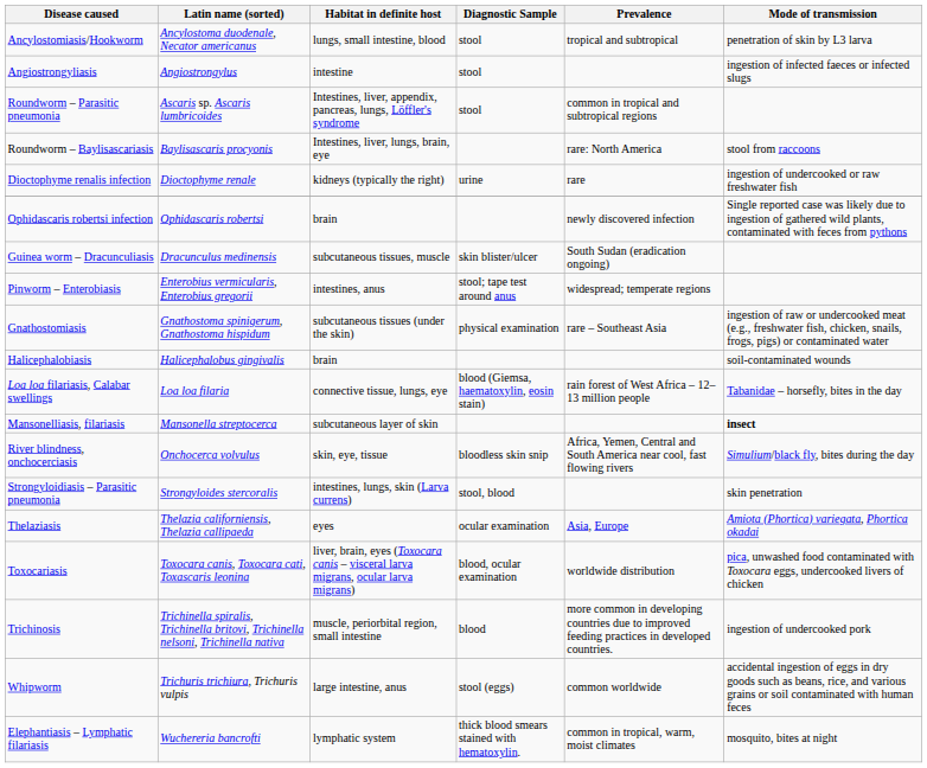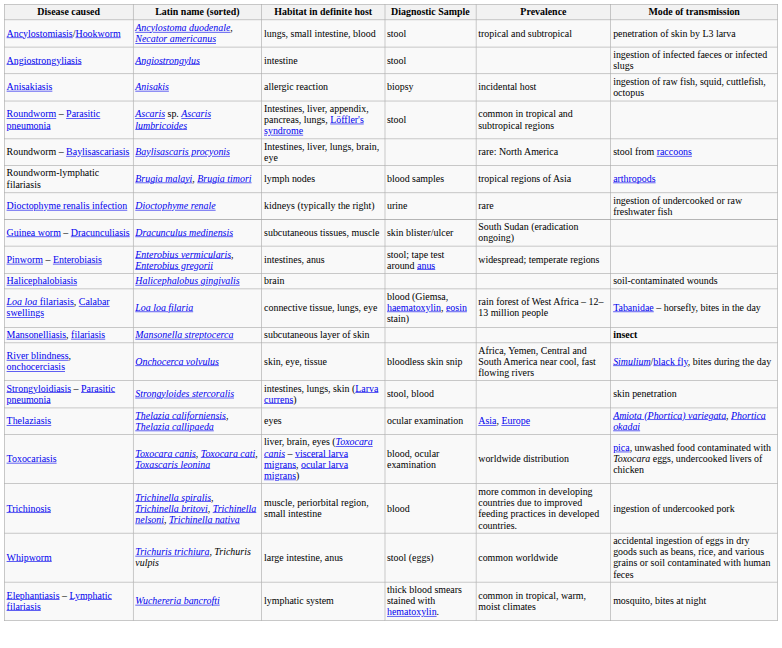 <table class="wikitable sortable">
 <tr>
 <th>Disease caused</th>
 <th>Latin name (sorted)</th>
 <th>Habitat in definite host</th>
 <th>Diagnostic Sample</th>
 <th>Prevalence</th>
 <th>Mode of transmission</th>
 </tr>
 <tr>
 <td><a href='#'>Ancylostomiasis</a>/<a href='#'>Hookworm</a></td>
 <td><em><a href='#'>Ancylostoma duodenale</a></em>, <em><a href='#'>Necator americanus</a></em></td>
 <td>lungs, small intestine, blood</td>
 <td>stool</td>
 <td>tropical and subtropical</td>
 <td>penetration of skin by L3 larva</td>
 </tr>
 <tr>
 <td><a href='#'>Angiostrongyliasis</a></td>
 <td><em><a href='#'>Angiostrongylus</a></em></td>
 <td>intestine</td>
 <td>stool</td>
 <td></td>
 <td>ingestion of infected faeces or infected slugs</td>
 </tr>
 <tr>
+<td><a href='#'>Anisakiasis</a></td>
+<td><em><a href='#'>Anisakis</a></em></td>
+<td>allergic reaction</td>
+<td>biopsy</td>
+<td>incidental host</td>
+<td>ingestion of raw fish, squid, cuttlefish, octopus</td>
+</tr>
+<tr>
 <td><a href='#'>Roundworm</a> – <a href='#'>Parasitic pneumonia</a></td>
 <td><em><a href='#'>Ascaris</a></em> sp. <em><a href='#'>Ascaris lumbricoides</a></em></td>
 <td>Intestines, liver, appendix, pancreas, lungs, <a href='#'>Löffler's syndrome</a></td>
 <td>stool</td>
 <td>common in tropical and subtropical regions</td>
 <td></td>
 </tr>
 <tr>
 <td>Roundworm – <a href='#'>Baylisascariasis</a></td>
 <td><em><a href='#'>Baylisascaris procyonis</a></em></td>
 <td>Intestines, liver, lungs, brain, eye</td>
 <td></td>
 <td>rare: North America</td>
 <td>stool from <a href='#'>raccoons</a></td>
 </tr>
 <tr>
+<td>Roundworm-lymphatic filariasis</td>
+<td><em><a href='#'>Brugia malayi</a></em>, <em><a href='#'>Brugia timori</a></em></td>
+<td>lymph nodes</td>
+<td>blood samples</td>
+<td>tropical regions of Asia</td>
+<td><a href='#'>arthropods</a></td>
+</tr>
+<tr>
 <td><a href='#'>Dioctophyme renalis infection</a></td>
 <td><em><a href='#'>Dioctophyme renale</a></em></td>
 <td>kidneys (typically the right)</td>
 <td>urine</td>
 <td>rare</td>
 <td>ingestion of undercooked or raw freshwater fish</td>
 </tr>
 <tr>
-</tr>
-<tr>
-<td><a href='#'>Ophidascaris robertsi infection</a></td>
-<td><em><a href='#'>Ophidascaris robertsi</a></em></td>
-<td>brain</td>
-<td></td>
-<td>newly discovered infection</td>
-<td>Single reported case was likely due to ingestion of gathered wild plants, contaminated with feces from <a href='#'>pythons</a></td>
 </tr>
 <tr>
 <td><a href='#'>Guinea worm</a> – <a href='#'>Dracunculiasis</a></td>
 <td><em><a href='#'>Dracunculus medinensis</a></em></td>
 <td>subcutaneous tissues, muscle</td>
 <td>skin blister/ulcer</td>
 <td>South Sudan (eradication ongoing)</td>
 <td></td>
 </tr>
 <tr>
 <td><a href='#'>Pinworm</a> – <a href='#'>Enterobiasis</a></td>
 <td><em><a href='#'>Enterobius vermicularis</a></em>, <em><a href='#'>Enterobius gregorii</a></em></td>
 <td>intestines, anus</td>
 <td>stool; tape test around <a href='#'>anus</a></td>
 <td>widespread; temperate regions</td>
 <td></td>
-</tr>
-<tr>
-<td><a href='#'>Gnathostomiasis</a></td>
-<td><em><a href='#'>Gnathostoma spinigerum</a></em>, <em><a href='#'>Gnathostoma hispidum</a></em></td>
-<td>subcutaneous tissues (under the skin)</td>
-<td>physical examination</td>
-<td>rare – Southeast Asia</td>
-<td>ingestion of raw or undercooked meat (e.g., freshwater fish, chicken, snails, frogs, pigs) or contaminated water</td>
 </tr>
 <tr>
 <td><a href='#'>Halicephalobiasis</a></td>
 <td><em><a href='#'>Halicephalobus gingivalis</a></em></td>
 <td>brain</td>
 <td></td>
 <td></td>
 <td>soil-contaminated wounds</td>
 </tr>
 <tr>
 <td><a href='#'><em>Loa loa</em> filariasis</a>, <a href='#'>Calabar swellings</a></td>
 <td><em><a href='#'>Loa loa filaria</a></em></td>
 <td>connective tissue, lungs, eye</td>
 <td>blood (Giemsa, <a href='#'>haematoxylin</a>, <a href='#'>eosin</a> stain)</td>
 <td>rain forest of West Africa – 12–13 million people</td>
 <td><a href='#'>Tabanidae</a> – horsefly, bites in the day</td>
 </tr>
 <tr>
 <td><a href='#'>Mansonelliasis</a>, <a href='#'>filariasis</a></td>
 <td><em><a href='#'>Mansonella streptocerca</a></em></td>
 <td>subcutaneous layer of skin</td>
 <td></td>
 <td></td>
 <td><strong>insect</strong></td>
 </tr>
 <tr>
 <td><a href='#'>River blindness</a>, <a href='#'>onchocerciasis</a></td>
 <td><em><a href='#'>Onchocerca volvulus</a></em></td>
 <td>skin, eye, tissue</td>
 <td>bloodless skin snip</td>
 <td>Africa, Yemen, Central and South America near cool, fast flowing rivers</td>
 <td><em><a href='#'>Simulium</a></em>/<a href='#'>black fly</a>, bites during the day</td>
 </tr>
 <tr>
 <td><a href='#'>Strongyloidiasis</a> – <a href='#'>Parasitic pneumonia</a></td>
 <td><em><a href='#'>Strongyloides stercoralis</a></em></td>
 <td>intestines, lungs, skin (<a href='#'>Larva currens</a>)</td>
 <td>stool, blood</td>
 <td></td>
 <td>skin penetration</td>
 </tr>
 <tr>
 <td><a href='#'>Thelaziasis</a></td>
 <td><em><a href='#'>Thelazia californiensis</a></em>, <em><a href='#'>Thelazia callipaeda</a></em></td>
 <td>eyes</td>
 <td>ocular examination</td>
 <td><a href='#'>Asia</a>, <a href='#'>Europe</a></td>
 <td><em><a href='#'>Amiota (Phortica) variegata</a></em>, <em><a href='#'>Phortica okadai</a></em></td>
 </tr>
 <tr>
 <td><a href='#'>Toxocariasis</a></td>
 <td><em><a href='#'>Toxocara canis</a></em>, <em><a href='#'>Toxocara cati</a></em>, <em><a href='#'>Toxascaris leonina</a></em></td>
 <td>liver, brain, eyes (<em><a href='#'>Toxocara canis</a></em> – <a href='#'>visceral larva migrans</a>, <a href='#'>ocular larva migrans</a>)</td>
 <td>blood, ocular examination</td>
 <td>worldwide distribution</td>
 <td><a href='#'>pica</a>, unwashed food contaminated with <em>Toxocara</em> eggs, undercooked livers of chicken</td>
 </tr>
 <tr>
 <td><a href='#'>Trichinosis</a></td>
 <td><em><a href='#'>Trichinella spiralis</a></em>, <em><a href='#'>Trichinella britovi</a></em>, <em><a href='#'>Trichinella nelsoni</a></em>, <em><a href='#'>Trichinella nativa</a></em></td>
 <td>muscle, periorbital region, small intestine</td>
 <td>blood</td>
 <td>more common in developing countries due to improved feeding practices in developed countries.</td>
 <td>ingestion of undercooked pork</td>
 </tr>
 <tr>
 <td><a href='#'>Whipworm</a></td>
 <td><em><a href='#'>Trichuris trichiura</a></em>, <em>Trichuris vulpis</em></td>
 <td>large intestine, anus</td>
 <td>stool (eggs)</td>
 <td>common worldwide</td>
 <td>accidental ingestion of eggs in dry goods such as beans, rice, and various grains or soil contaminated with human feces</td>
 </tr>
 <tr>
 <td><a href='#'>Elephantiasis</a> – <a href='#'>Lymphatic filariasis</a></td>
 <td><em><a href='#'>Wuchereria bancrofti</a></em></td>
 <td>lymphatic system</td>
 <td>thick blood smears stained with <a href='#'>hematoxylin</a>.</td>
 <td>common in tropical, warm, moist climates</td>
 <td>mosquito, bites at night</td>
 </tr>
 </table>
